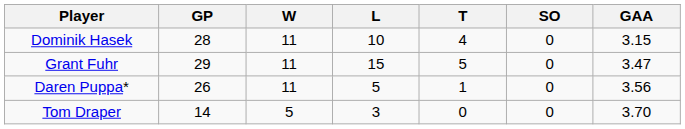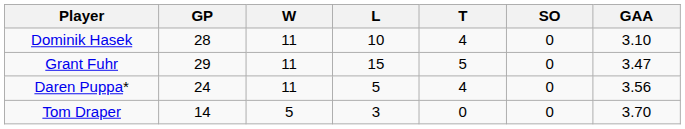 <table class="wikitable sortable">
 <tr>
 <th bgcolor="#DDDDFF" width="16%">Player</th>
 <th bgcolor="#DDDDFF" width="9%">GP</th>
 <th bgcolor="#DDDDFF" width="9%">W</th>
 <th bgcolor="#DDDDFF" width="9%">L</th>
 <th bgcolor="#DDDDFF" width="9%">T</th>
 <th bgcolor="#DDDDFF" width="9%">SO</th>
 <th bgcolor="#DDDDFF" width="9%">GAA</th>
 </tr>
 <tr align="center">
 <td><a href='#'>Dominik Hasek</a></td>
 <td>28</td>
 <td>11</td>
 <td>10</td>
 <td>4</td>
 <td>0</td>
-<td>3.15</td>
+<td>3.10</td>
 </tr>
 <tr align="center">
 <td><a href='#'>Grant Fuhr</a></td>
 <td>29</td>
 <td>11</td>
 <td>15</td>
 <td>5</td>
 <td>0</td>
 <td>3.47</td>
 </tr>
 <tr align="center">
 <td><a href='#'>Daren Puppa</a>*</td>
-<td>26</td>
+<td>24</td>
 <td>11</td>
 <td>5</td>
-<td>1</td>
+<td>4</td>
 <td>0</td>
 <td>3.56</td>
 </tr>
 <tr align="center">
 <td><a href='#'>Tom Draper</a></td>
 <td>14</td>
 <td>5</td>
 <td>3</td>
 <td>0</td>
 <td>0</td>
 <td>3.70</td>
 </tr>
 </table>
